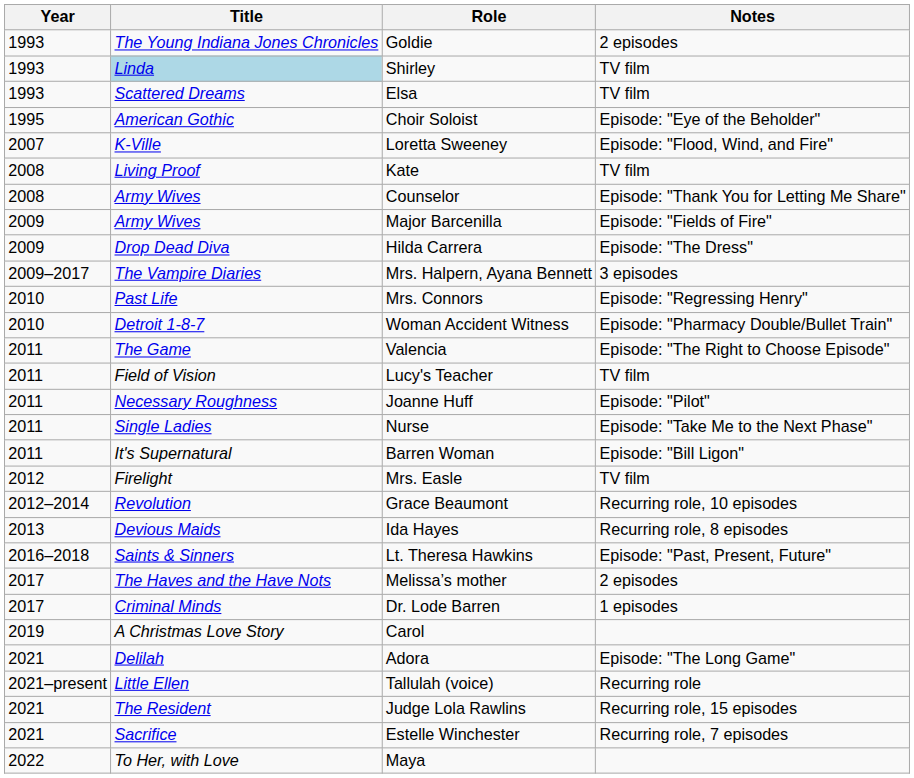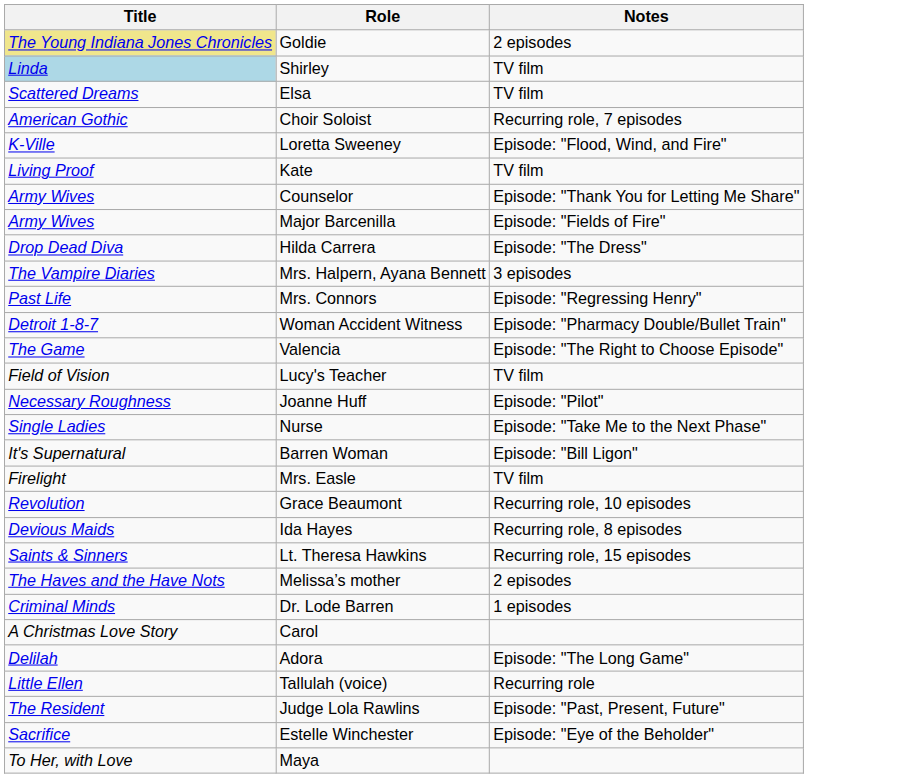 <table class="wikitable sortable">
 <tr>
-<th>Year</th>
 <th>Title</th>
 <th>Role</th>
 <th class="unsortable">Notes</th>
 </tr>
 <tr>
-<td>1993</td>
-<td><em><a href='#'>The Young Indiana Jones Chronicles</a></em></td>
+<td style="background: khaki;"><em><a href='#'>The Young Indiana Jones Chronicles</a></em></td>
 <td>Goldie</td>
 <td>2 episodes</td>
 </tr>
 <tr>
-<td>1993</td>
 <td style="background: lightblue;"><em><a href='#'>Linda</a></em></td>
 <td>Shirley</td>
 <td>TV film</td>
 </tr>
 <tr>
-<td>1993</td>
 <td><em><a href='#'>Scattered Dreams</a></em></td>
 <td>Elsa</td>
 <td>TV film</td>
 </tr>
 <tr>
-<td>1995</td>
 <td><em><a href='#'>American Gothic</a></em></td>
 <td>Choir Soloist</td>
-<td>Episode: "Eye of the Beholder"</td>
+<td>Recurring role, 7 episodes</td>
 </tr>
 <tr>
-<td>2007</td>
 <td><em><a href='#'>K-Ville</a></em></td>
 <td>Loretta Sweeney</td>
 <td>Episode: "Flood, Wind, and Fire"</td>
 </tr>
 <tr>
-<td>2008</td>
 <td><em><a href='#'>Living Proof</a></em></td>
 <td>Kate</td>
 <td>TV film</td>
 </tr>
 <tr>
-<td>2008</td>
 <td><em><a href='#'>Army Wives</a></em></td>
 <td>Counselor</td>
 <td>Episode: "Thank You for Letting Me Share"</td>
 </tr>
 <tr>
-<td>2009</td>
 <td><em><a href='#'>Army Wives</a></em></td>
 <td>Major Barcenilla</td>
 <td>Episode: "Fields of Fire"</td>
 </tr>
 <tr>
-<td>2009</td>
 <td><em><a href='#'>Drop Dead Diva</a></em></td>
 <td>Hilda Carrera</td>
 <td>Episode: "The Dress"</td>
 </tr>
 <tr>
-<td>2009–2017</td>
 <td><em><a href='#'>The Vampire Diaries</a></em></td>
 <td>Mrs. Halpern, Ayana Bennett</td>
 <td>3 episodes</td>
 </tr>
 <tr>
-<td>2010</td>
 <td><em><a href='#'>Past Life</a></em></td>
 <td>Mrs. Connors</td>
 <td>Episode: "Regressing Henry"</td>
 </tr>
 <tr>
-<td>2010</td>
 <td><em><a href='#'>Detroit 1-8-7</a></em></td>
 <td>Woman Accident Witness</td>
 <td>Episode: "Pharmacy Double/Bullet Train"</td>
 </tr>
 <tr>
-<td>2011</td>
 <td><em><a href='#'>The Game</a></em></td>
 <td>Valencia</td>
 <td>Episode: "The Right to Choose Episode"</td>
 </tr>
 <tr>
-<td>2011</td>
 <td><em>Field of Vision</em></td>
 <td>Lucy's Teacher</td>
 <td>TV film</td>
 </tr>
 <tr>
-<td>2011</td>
 <td><em><a href='#'>Necessary Roughness</a></em></td>
 <td>Joanne Huff</td>
 <td>Episode: "Pilot"</td>
 </tr>
 <tr>
-<td>2011</td>
 <td><em><a href='#'>Single Ladies</a></em></td>
 <td>Nurse</td>
 <td>Episode: "Take Me to the Next Phase"</td>
 </tr>
 <tr>
-<td>2011</td>
 <td><em>It's Supernatural</em></td>
 <td>Barren Woman</td>
 <td>Episode: "Bill Ligon"</td>
 </tr>
 <tr>
-<td>2012</td>
 <td><em>Firelight</em></td>
 <td>Mrs. Easle</td>
 <td>TV film</td>
 </tr>
 <tr>
-<td>2012–2014</td>
 <td><em><a href='#'>Revolution</a></em></td>
 <td>Grace Beaumont</td>
 <td>Recurring role, 10 episodes</td>
 </tr>
 <tr>
-<td>2013</td>
 <td><em><a href='#'>Devious Maids</a></em></td>
 <td>Ida Hayes</td>
 <td>Recurring role, 8 episodes</td>
 </tr>
 <tr>
-<td>2016–2018</td>
 <td><em><a href='#'>Saints & Sinners</a></em></td>
 <td>Lt. Theresa Hawkins</td>
-<td>Episode: "Past, Present, Future"</td>
+<td>Recurring role, 15 episodes</td>
 </tr>
 <tr>
-<td>2017</td>
 <td><em><a href='#'>The Haves and the Have Nots</a></em></td>
 <td>Melissa’s mother</td>
 <td>2 episodes</td>
 </tr>
 <tr>
-<td>2017</td>
 <td><em><a href='#'>Criminal Minds</a></em></td>
 <td>Dr. Lode Barren</td>
 <td>1 episodes</td>
 </tr>
 <tr>
-<td>2019</td>
 <td><em>A Christmas Love Story</em></td>
 <td>Carol</td>
 <td></td>
 </tr>
 <tr>
-<td>2021</td>
 <td><em><a href='#'>Delilah</a></em></td>
 <td>Adora</td>
 <td>Episode: "The Long Game"</td>
 </tr>
 <tr>
-<td>2021–present</td>
 <td><em><a href='#'>Little Ellen</a></em></td>
 <td>Tallulah (voice)</td>
 <td>Recurring role</td>
 </tr>
 <tr>
-<td>2021</td>
 <td><em><a href='#'>The Resident</a></em></td>
 <td>Judge Lola Rawlins</td>
-<td>Recurring role, 15 episodes</td>
+<td>Episode: "Past, Present, Future"</td>
 </tr>
 <tr>
-<td>2021</td>
 <td><em><a href='#'>Sacrifice</a></em></td>
 <td>Estelle Winchester</td>
-<td>Recurring role, 7 episodes</td>
+<td>Episode: "Eye of the Beholder"</td>
 </tr>
 <tr>
-<td>2022</td>
 <td><em>To Her, with Love</em></td>
 <td>Maya</td>
 <td></td>
 </tr>
 </table>
